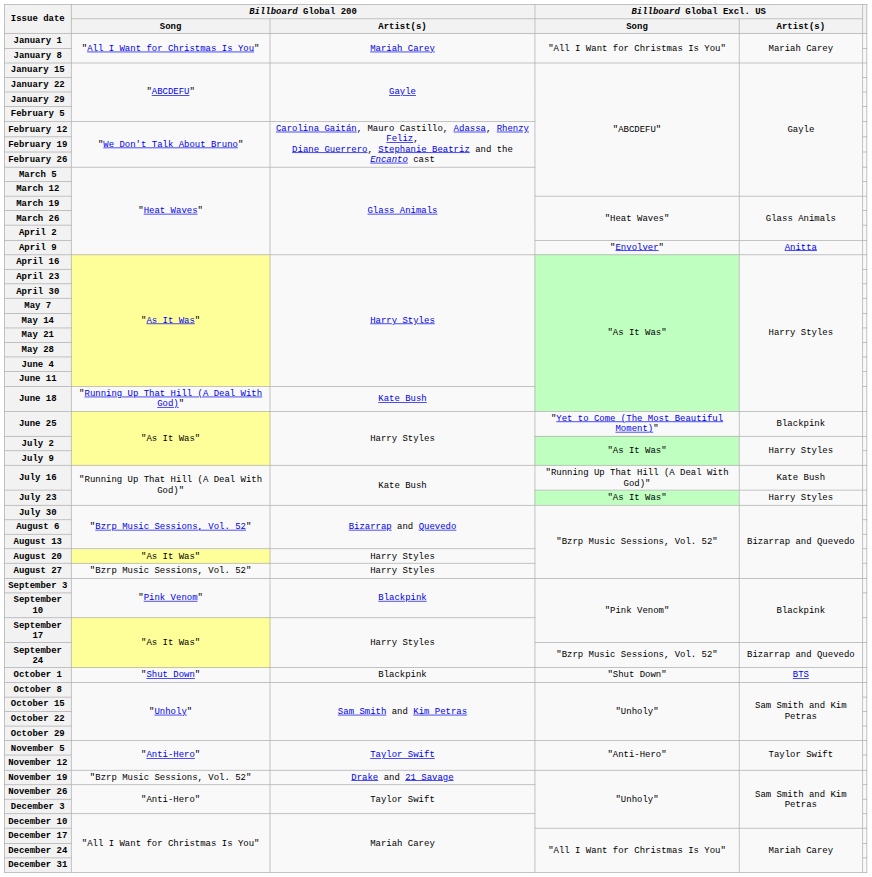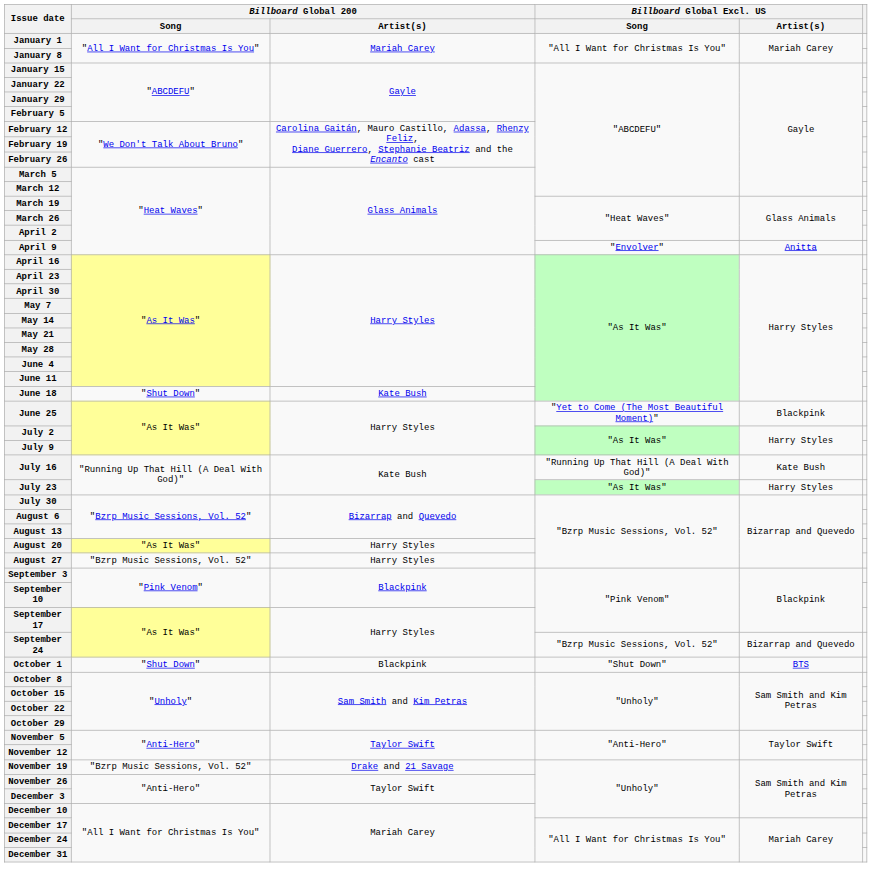 <table class="wikitable plainrowheaders sortable" style="text-align: center">
 <tr>
 <th rowspan="2">Issue date</th>
 <th colspan="2"><em>Billboard</em> Global 200</th>
 <th colspan="2"><em>Billboard</em> Global Excl. US</th>
 <th rowspan="2" class="unsortable"></th>
 </tr>
 <tr>
 <th>Song</th>
 <th>Artist(s)</th>
 <th>Song</th>
 <th>Artist(s)</th>
 </tr>
 <tr>
 <th scope="row">January 1</th>
 <td rowspan="2">"<a href='#'>All I Want for Christmas Is You</a>"</td>
 <td rowspan="2"><a href='#'>Mariah Carey</a></td>
 <td rowspan="2">"All I Want for Christmas Is You"</td>
 <td rowspan="2">Mariah Carey</td>
 <td></td>
 </tr>
 <tr>
 <th scope="row">January 8</th>
 <td></td>
 </tr>
 <tr>
 <th scope="row">January 15</th>
 <td rowspan="4">"<a href='#'>ABCDEFU</a>"</td>
 <td rowspan="4"><a href='#'>Gayle</a></td>
 <td rowspan="9">"ABCDEFU"</td>
 <td rowspan="9">Gayle</td>
 <td></td>
 </tr>
 <tr>
 <th scope="row">January 22</th>
 <td></td>
 </tr>
 <tr>
 <th scope="row">January 29</th>
 <td></td>
 </tr>
 <tr>
 <th scope="row">February 5</th>
 <td></td>
 </tr>
 <tr>
 <th scope="row">February 12</th>
 <td rowspan="3">"<a href='#'>We Don't Talk About Bruno</a>"</td>
 <td rowspan="3"><a href='#'>Carolina Gaitán</a>, Mauro Castillo, <a href='#'>Adassa</a>, <a href='#'>Rhenzy Feliz</a>,<br> <a href='#'>Diane Guerrero</a>, <a href='#'>Stephanie Beatriz</a> and the <em><a href='#'>Encanto</a></em> cast</td>
 <td></td>
 </tr>
 <tr>
 <th scope="row">February 19</th>
 <td></td>
 </tr>
 <tr>
 <th scope="row">February 26</th>
 <td></td>
 </tr>
 <tr>
 <th scope="row">March 5</th>
 <td rowspan="6">"<a href='#'>Heat Waves</a>"</td>
 <td rowspan="6"><a href='#'>Glass Animals</a></td>
 <td></td>
 </tr>
 <tr>
 <th scope="row">March 12</th>
 <td></td>
 </tr>
 <tr>
 <th scope="row">March 19</th>
 <td rowspan="3">"Heat Waves"</td>
 <td rowspan="3">Glass Animals</td>
 <td></td>
 </tr>
 <tr>
 <th scope="row">March 26</th>
 <td></td>
 </tr>
 <tr>
 <th scope="row">April 2</th>
 <td></td>
 </tr>
 <tr>
 <th scope="row">April 9</th>
 <td>"<a href='#'>Envolver</a>"</td>
 <td><a href='#'>Anitta</a></td>
 <td></td>
 </tr>
 <tr>
 <th scope="row">April 16</th>
 <td bgcolor=#FFFF99 rowspan="9">"<a href='#'>As It Was</a>" </td>
 <td rowspan="9"><a href='#'>Harry Styles</a></td>
 <td bgcolor=#BFFFC0 rowspan="10">"As It Was" </td>
 <td rowspan="10">Harry Styles</td>
 <td></td>
 </tr>
 <tr>
 <th scope="row">April 23</th>
 <td></td>
 </tr>
 <tr>
 <th scope="row">April 30</th>
 <td></td>
 </tr>
 <tr>
 <th scope="row">May 7</th>
 <td></td>
 </tr>
 <tr>
 <th scope="row">May 14</th>
 <td></td>
 </tr>
 <tr>
 <th scope="row">May 21</th>
 <td></td>
 </tr>
 <tr>
 <th scope="row">May 28</th>
 <td></td>
 </tr>
 <tr>
 <th scope="row">June 4</th>
 <td></td>
 </tr>
 <tr>
 <th scope="row">June 11</th>
 <td></td>
 </tr>
 <tr>
 <th scope="row">June 18</th>
-<td>"<a href='#'>Running Up That Hill (A Deal With God)</a>"</td>
+<td>"<a href='#'>Shut Down</a>"</td>
 <td><a href='#'>Kate Bush</a></td>
 <td></td>
 </tr>
 <tr>
 <th scope="row">June 25</th>
 <td bgcolor=#FFFF99 rowspan="3">"As It Was" </td>
 <td rowspan="3">Harry Styles</td>
 <td>"<a href='#'>Yet to Come (The Most Beautiful Moment)</a>"</td>
 <td>Blackpink</td>
 <td></td>
 </tr>
 <tr>
 <th scope="row">July 2</th>
 <td bgcolor=#BFFFC0 rowspan="2">"As It Was" </td>
 <td rowspan="2">Harry Styles</td>
 <td></td>
 </tr>
 <tr>
 <th scope="row">July 9</th>
 <td></td>
 </tr>
 <tr>
 <th scope="row">July 16</th>
 <td rowspan="2">"Running Up That Hill (A Deal With God)"</td>
 <td rowspan="2">Kate Bush</td>
 <td>"Running Up That Hill (A Deal With God)"</td>
 <td>Kate Bush</td>
 <td></td>
 </tr>
 <tr>
 <th scope="row">July 23</th>
 <td bgcolor=#BFFFC0>"As It Was" </td>
 <td>Harry Styles</td>
 <td></td>
 </tr>
 <tr>
 <th scope="row">July 30</th>
 <td rowspan="3">"<a href='#'>Bzrp Music Sessions, Vol. 52</a>"</td>
 <td rowspan="3"><a href='#'>Bizarrap</a> and <a href='#'>Quevedo</a></td>
 <td rowspan="5">"Bzrp Music Sessions, Vol. 52"</td>
 <td rowspan="5">Bizarrap and Quevedo</td>
 <td></td>
 </tr>
 <tr>
 <th scope="row">August 6</th>
 <td></td>
 </tr>
 <tr>
 <th scope="row">August 13</th>
 <td></td>
 </tr>
 <tr>
 <th scope="row">August 20</th>
 <td bgcolor=#FFFF99>"As It Was" </td>
 <td>Harry Styles</td>
 <td></td>
 </tr>
 <tr>
 <th scope="row">August 27</th>
 <td>"Bzrp Music Sessions, Vol. 52"</td>
 <td>Harry Styles</td>
 <td></td>
 </tr>
 <tr>
 <th scope="row">September 3</th>
 <td rowspan="2">"<a href='#'>Pink Venom</a>"</td>
 <td rowspan="2"><a href='#'>Blackpink</a></td>
 <td rowspan="3">"Pink Venom"</td>
 <td rowspan="3">Blackpink</td>
 <td></td>
 </tr>
 <tr>
 <th scope="row">September 10</th>
 <td></td>
 </tr>
 <tr>
 <th scope="row">September 17</th>
 <td bgcolor=#FFFF99 rowspan="2">"As It Was" </td>
 <td rowspan="2">Harry Styles</td>
 <td></td>
 </tr>
 <tr>
 <th scope="row">September 24</th>
 <td>"Bzrp Music Sessions, Vol. 52"</td>
 <td>Bizarrap and Quevedo</td>
 <td></td>
 </tr>
 <tr>
 <th scope="row">October 1</th>
 <td>"<a href='#'>Shut Down</a>"</td>
 <td>Blackpink</td>
 <td>"Shut Down"</td>
 <td><a href='#'>BTS</a></td>
 <td></td>
 </tr>
 <tr>
 <th scope="row">October 8</th>
 <td rowspan="4">"<a href='#'>Unholy</a>"</td>
 <td rowspan="4"><a href='#'>Sam Smith</a> and <a href='#'>Kim Petras</a></td>
 <td rowspan="4">"Unholy"</td>
 <td rowspan="4">Sam Smith and Kim Petras</td>
 <td></td>
 </tr>
 <tr>
 <th scope="row">October 15</th>
 <td></td>
 </tr>
 <tr>
 <th scope="row">October 22</th>
 <td></td>
 </tr>
 <tr>
 <th scope="row">October 29</th>
 <td></td>
 </tr>
 <tr>
 <th scope="row">November 5</th>
 <td rowspan="2">"<a href='#'>Anti-Hero</a>"</td>
 <td rowspan="2"><a href='#'>Taylor Swift</a></td>
 <td rowspan="2">"Anti-Hero"</td>
 <td rowspan="2">Taylor Swift</td>
 <td></td>
 </tr>
 <tr>
 <th scope="row">November 12</th>
 <td></td>
 </tr>
 <tr>
 <th scope="row">November 19</th>
 <td>"Bzrp Music Sessions, Vol. 52"</td>
 <td><a href='#'>Drake</a> and <a href='#'>21 Savage</a></td>
 <td rowspan="4">"Unholy"</td>
 <td rowspan="4">Sam Smith and Kim Petras</td>
 <td></td>
 </tr>
 <tr>
 <th scope="row">November 26</th>
 <td rowspan="2">"Anti-Hero"</td>
 <td rowspan="2">Taylor Swift</td>
 <td></td>
 </tr>
 <tr>
 <th scope="row">December 3</th>
 <td></td>
 </tr>
 <tr>
 <th scope="row">December 10</th>
 <td rowspan="4">"All I Want for Christmas Is You"</td>
 <td rowspan="4">Mariah Carey</td>
 <td></td>
 </tr>
 <tr>
 <th scope="row">December 17</th>
 <td rowspan="3">"All I Want for Christmas Is You"</td>
 <td rowspan="3">Mariah Carey</td>
 <td></td>
 </tr>
 <tr>
 <th scope="row">December 24</th>
 <td></td>
 </tr>
 <tr>
 <th scope="row">December 31</th>
 <td></td>
 </tr>
 </table>
